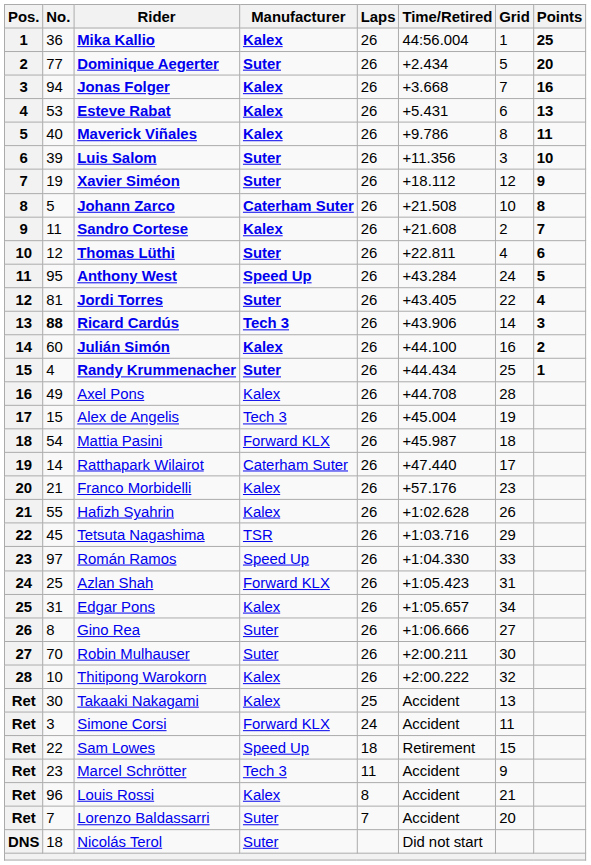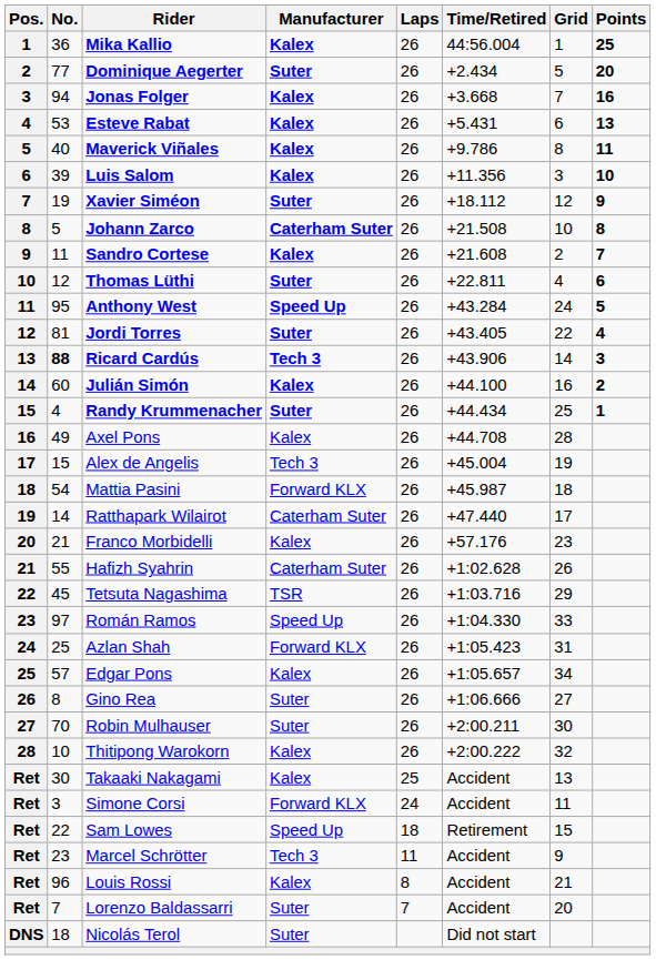 <table class="wikitable" style="font-size: 95%;">
 <tr>
 <th>Pos.</th>
 <th>No.</th>
 <th>Rider</th>
 <th>Manufacturer</th>
 <th>Laps</th>
 <th>Time/Retired</th>
 <th>Grid</th>
 <th>Points</th>
 </tr>
 <tr>
 <th>1</th>
 <td>36</td>
 <td> <strong><a href='#'>Mika Kallio</a></strong></td>
 <td><strong><a href='#'>Kalex</a></strong></td>
 <td>26</td>
 <td>44:56.004</td>
 <td>1</td>
 <td><strong>25</strong></td>
 </tr>
 <tr>
 <th>2</th>
 <td>77</td>
 <td> <strong><a href='#'>Dominique Aegerter</a></strong></td>
 <td><strong><a href='#'>Suter</a></strong></td>
 <td>26</td>
 <td>+2.434</td>
 <td>5</td>
 <td><strong>20</strong></td>
 </tr>
 <tr>
 <th>3</th>
 <td>94</td>
 <td> <strong><a href='#'>Jonas Folger</a></strong></td>
 <td><strong><a href='#'>Kalex</a></strong></td>
 <td>26</td>
 <td>+3.668</td>
 <td>7</td>
 <td><strong>16</strong></td>
 </tr>
 <tr>
 <th>4</th>
 <td>53</td>
 <td> <strong><a href='#'>Esteve Rabat</a></strong></td>
 <td><strong><a href='#'>Kalex</a></strong></td>
 <td>26</td>
 <td>+5.431</td>
 <td>6</td>
 <td><strong>13</strong></td>
 </tr>
 <tr>
 <th>5</th>
 <td>40</td>
 <td> <strong><a href='#'>Maverick Viñales</a></strong></td>
 <td><strong><a href='#'>Kalex</a></strong></td>
 <td>26</td>
 <td>+9.786</td>
 <td>8</td>
 <td><strong>11</strong></td>
 </tr>
 <tr>
 <th>6</th>
 <td>39</td>
 <td> <strong><a href='#'>Luis Salom</a></strong></td>
-<td><strong><a href='#'>Suter</a></strong></td>
+<td><strong><a href='#'>Kalex</a></strong></td>
 <td>26</td>
 <td>+11.356</td>
 <td>3</td>
 <td><strong>10</strong></td>
 </tr>
 <tr>
 <th>7</th>
 <td>19</td>
 <td> <strong><a href='#'>Xavier Siméon</a></strong></td>
 <td><strong><a href='#'>Suter</a></strong></td>
 <td>26</td>
 <td>+18.112</td>
 <td>12</td>
 <td><strong>9</strong></td>
 </tr>
 <tr>
 <th>8</th>
 <td>5</td>
 <td> <strong><a href='#'>Johann Zarco</a></strong></td>
 <td><strong><a href='#'>Caterham Suter</a></strong></td>
 <td>26</td>
 <td>+21.508</td>
 <td>10</td>
 <td><strong>8</strong></td>
 </tr>
 <tr>
 <th>9</th>
 <td>11</td>
 <td> <strong><a href='#'>Sandro Cortese</a></strong></td>
 <td><strong><a href='#'>Kalex</a></strong></td>
 <td>26</td>
 <td>+21.608</td>
 <td>2</td>
 <td><strong>7</strong></td>
 </tr>
 <tr>
 <th>10</th>
 <td>12</td>
 <td> <strong><a href='#'>Thomas Lüthi</a></strong></td>
 <td><strong><a href='#'>Suter</a></strong></td>
 <td>26</td>
 <td>+22.811</td>
 <td>4</td>
 <td><strong>6</strong></td>
 </tr>
 <tr>
 <th>11</th>
 <td>95</td>
 <td> <strong><a href='#'>Anthony West</a></strong></td>
 <td><strong><a href='#'>Speed Up</a></strong></td>
 <td>26</td>
 <td>+43.284</td>
 <td>24</td>
 <td><strong>5</strong></td>
 </tr>
 <tr>
 <th>12</th>
 <td>81</td>
 <td> <strong><a href='#'>Jordi Torres</a></strong></td>
 <td><strong><a href='#'>Suter</a></strong></td>
 <td>26</td>
 <td>+43.405</td>
 <td>22</td>
 <td><strong>4</strong></td>
 </tr>
 <tr>
 <th>13</th>
 <td><strong>88</strong></td>
 <td> <strong><a href='#'>Ricard Cardús</a></strong></td>
 <td><strong><a href='#'>Tech 3</a></strong></td>
 <td>26</td>
 <td>+43.906</td>
 <td>14</td>
 <td><strong>3</strong></td>
 </tr>
 <tr>
 <th>14</th>
 <td>60</td>
 <td> <strong><a href='#'>Julián Simón</a></strong></td>
 <td><strong><a href='#'>Kalex</a></strong></td>
 <td>26</td>
 <td>+44.100</td>
 <td>16</td>
 <td><strong>2</strong></td>
 </tr>
 <tr>
 <th>15</th>
 <td>4</td>
 <td> <strong><a href='#'>Randy Krummenacher</a></strong></td>
 <td><strong><a href='#'>Suter</a></strong></td>
 <td>26</td>
 <td>+44.434</td>
 <td>25</td>
 <td><strong>1</strong></td>
 </tr>
 <tr>
 <th>16</th>
 <td>49</td>
 <td> <a href='#'>Axel Pons</a></td>
 <td><a href='#'>Kalex</a></td>
 <td>26</td>
 <td>+44.708</td>
 <td>28</td>
 <td></td>
 </tr>
 <tr>
 <th>17</th>
 <td>15</td>
 <td> <a href='#'>Alex de Angelis</a></td>
 <td><a href='#'>Tech 3</a></td>
 <td>26</td>
 <td>+45.004</td>
 <td>19</td>
 <td></td>
 </tr>
 <tr>
 <th>18</th>
 <td>54</td>
 <td> <a href='#'>Mattia Pasini</a></td>
 <td><a href='#'>Forward KLX</a></td>
 <td>26</td>
 <td>+45.987</td>
 <td>18</td>
 <td></td>
 </tr>
 <tr>
 <th>19</th>
 <td>14</td>
 <td> <a href='#'>Ratthapark Wilairot</a></td>
 <td><a href='#'>Caterham Suter</a></td>
 <td>26</td>
 <td>+47.440</td>
 <td>17</td>
 <td></td>
 </tr>
 <tr>
 <th>20</th>
 <td>21</td>
 <td> <a href='#'>Franco Morbidelli</a></td>
 <td><a href='#'>Kalex</a></td>
 <td>26</td>
 <td>+57.176</td>
 <td>23</td>
 <td></td>
 </tr>
 <tr>
 <th>21</th>
 <td>55</td>
 <td> <a href='#'>Hafizh Syahrin</a></td>
-<td><a href='#'>Kalex</a></td>
+<td><a href='#'>Caterham Suter</a></td>
 <td>26</td>
 <td>+1:02.628</td>
 <td>26</td>
 <td></td>
 </tr>
 <tr>
 <th>22</th>
 <td>45</td>
 <td> <a href='#'>Tetsuta Nagashima</a></td>
 <td><a href='#'>TSR</a></td>
 <td>26</td>
 <td>+1:03.716</td>
 <td>29</td>
 <td></td>
 </tr>
 <tr>
 <th>23</th>
 <td>97</td>
 <td> <a href='#'>Román Ramos</a></td>
 <td><a href='#'>Speed Up</a></td>
 <td>26</td>
 <td>+1:04.330</td>
 <td>33</td>
 <td></td>
 </tr>
 <tr>
 <th>24</th>
 <td>25</td>
 <td> <a href='#'>Azlan Shah</a></td>
 <td><a href='#'>Forward KLX</a></td>
 <td>26</td>
 <td>+1:05.423</td>
 <td>31</td>
 <td></td>
 </tr>
 <tr>
 <th>25</th>
-<td>31</td>
+<td>57</td>
 <td> <a href='#'>Edgar Pons</a></td>
 <td><a href='#'>Kalex</a></td>
 <td>26</td>
 <td>+1:05.657</td>
 <td>34</td>
 <td></td>
 </tr>
 <tr>
 <th>26</th>
 <td>8</td>
 <td> <a href='#'>Gino Rea</a></td>
 <td><a href='#'>Suter</a></td>
 <td>26</td>
 <td>+1:06.666</td>
 <td>27</td>
 <td></td>
 </tr>
 <tr>
 <th>27</th>
 <td>70</td>
 <td> <a href='#'>Robin Mulhauser</a></td>
 <td><a href='#'>Suter</a></td>
 <td>26</td>
 <td>+2:00.211</td>
 <td>30</td>
 <td></td>
 </tr>
 <tr>
 <th>28</th>
 <td>10</td>
 <td> <a href='#'>Thitipong Warokorn</a></td>
 <td><a href='#'>Kalex</a></td>
 <td>26</td>
 <td>+2:00.222</td>
 <td>32</td>
 <td></td>
 </tr>
 <tr>
 <th>Ret</th>
 <td>30</td>
 <td> <a href='#'>Takaaki Nakagami</a></td>
 <td><a href='#'>Kalex</a></td>
 <td>25</td>
 <td>Accident</td>
 <td>13</td>
 <td></td>
 </tr>
 <tr>
 <th>Ret</th>
 <td>3</td>
 <td> <a href='#'>Simone Corsi</a></td>
 <td><a href='#'>Forward KLX</a></td>
 <td>24</td>
 <td>Accident</td>
 <td>11</td>
 <td></td>
 </tr>
 <tr>
 <th>Ret</th>
 <td>22</td>
 <td> <a href='#'>Sam Lowes</a></td>
 <td><a href='#'>Speed Up</a></td>
 <td>18</td>
 <td>Retirement</td>
 <td>15</td>
 <td></td>
 </tr>
 <tr>
 <th>Ret</th>
 <td>23</td>
 <td> <a href='#'>Marcel Schrötter</a></td>
 <td><a href='#'>Tech 3</a></td>
 <td>11</td>
 <td>Accident</td>
 <td>9</td>
 <td></td>
 </tr>
 <tr>
 <th>Ret</th>
 <td>96</td>
 <td> <a href='#'>Louis Rossi</a></td>
 <td><a href='#'>Kalex</a></td>
 <td>8</td>
 <td>Accident</td>
 <td>21</td>
 <td></td>
 </tr>
 <tr>
 <th>Ret</th>
 <td>7</td>
 <td> <a href='#'>Lorenzo Baldassarri</a></td>
 <td><a href='#'>Suter</a></td>
 <td>7</td>
 <td>Accident</td>
 <td>20</td>
 <td></td>
 </tr>
 <tr>
 <th>DNS</th>
 <td>18</td>
 <td> <a href='#'>Nicolás Terol</a></td>
 <td><a href='#'>Suter</a></td>
 <td></td>
 <td>Did not start</td>
 <td></td>
 <td></td>
 </tr>
 <tr>
 <th colspan=8></th>
 </tr>
 </table>
